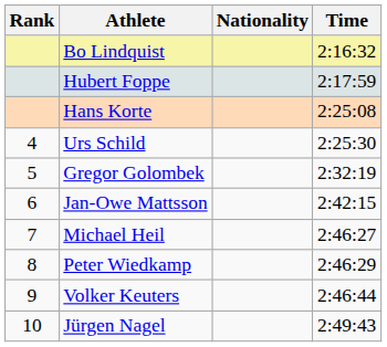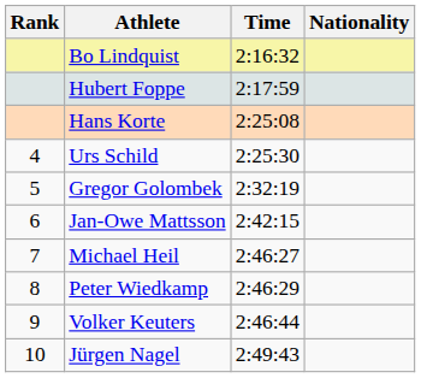 <table class="wikitable sortable">
 <tr>
 <th>Rank</th>
 <th>Athlete</th>
+<th>Time</th>
 <th>Nationality</th>
-<th>Time</th>
 </tr>
 <tr bgcolor=#F7F6A8>
 <td align=center></td>
 <td><a href='#'>Bo Lindquist</a></td>
+<td>2:16:32</td>
 <td></td>
-<td>2:16:32</td>
 </tr>
 <tr bgcolor=#DCE5E5>
 <td align=center></td>
 <td><a href='#'>Hubert Foppe</a></td>
+<td>2:17:59</td>
 <td></td>
-<td>2:17:59</td>
 </tr>
 <tr bgcolor=#FFDAB9>
 <td align=center></td>
 <td><a href='#'>Hans Korte</a></td>
+<td>2:25:08</td>
 <td></td>
-<td>2:25:08</td>
 </tr>
 <tr>
 <td align=center>4</td>
 <td><a href='#'>Urs Schild</a></td>
+<td>2:25:30</td>
 <td></td>
-<td>2:25:30</td>
 </tr>
 <tr>
 <td align=center>5</td>
 <td><a href='#'>Gregor Golombek</a></td>
+<td>2:32:19</td>
 <td></td>
-<td>2:32:19</td>
 </tr>
 <tr>
 <td align=center>6</td>
 <td><a href='#'>Jan-Owe Mattsson</a></td>
+<td>2:42:15</td>
 <td></td>
-<td>2:42:15</td>
 </tr>
 <tr>
 <td align=center>7</td>
 <td><a href='#'>Michael Heil</a></td>
+<td>2:46:27</td>
 <td></td>
-<td>2:46:27</td>
 </tr>
 <tr>
 <td align=center>8</td>
 <td><a href='#'>Peter Wiedkamp</a></td>
+<td>2:46:29</td>
 <td></td>
-<td>2:46:29</td>
 </tr>
 <tr>
 <td align=center>9</td>
 <td><a href='#'>Volker Keuters</a></td>
+<td>2:46:44</td>
 <td></td>
-<td>2:46:44</td>
 </tr>
 <tr>
 <td align=center>10</td>
 <td><a href='#'>Jürgen Nagel</a></td>
+<td>2:49:43</td>
 <td></td>
-<td>2:49:43</td>
 </tr>
 </table>
